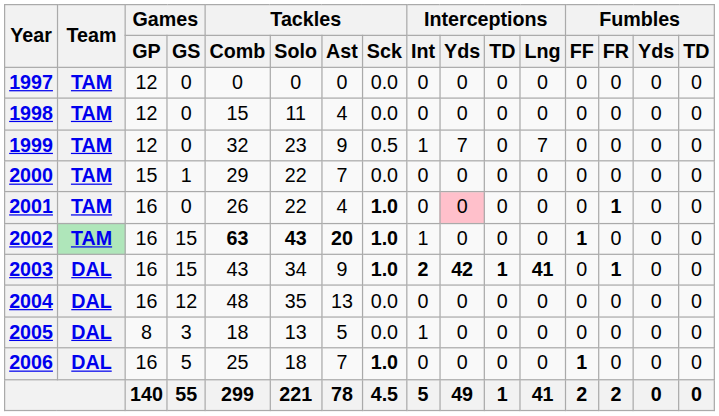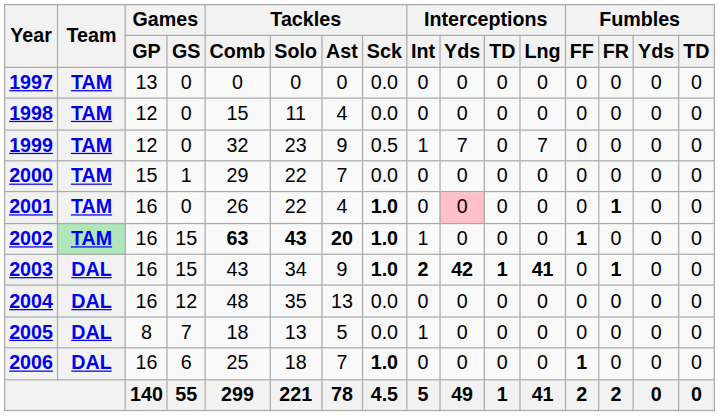 <table class="wikitable" style="text-align:center">
 <tr>
 <th rowspan="2">Year</th>
 <th rowspan="2">Team</th>
 <th colspan="2">Games</th>
 <th colspan="4">Tackles</th>
 <th colspan="4">Interceptions</th>
 <th colspan="4">Fumbles</th>
 </tr>
 <tr>
 <th>GP</th>
 <th>GS</th>
 <th>Comb</th>
 <th>Solo</th>
 <th>Ast</th>
 <th>Sck</th>
 <th>Int</th>
 <th>Yds</th>
 <th>TD</th>
 <th>Lng</th>
 <th>FF</th>
 <th>FR</th>
 <th>Yds</th>
 <th>TD</th>
 </tr>
 <tr>
 <th><a href='#'>1997</a></th>
 <th><a href='#'>TAM</a></th>
-<td>12</td>
+<td>13</td>
 <td>0</td>
 <td>0</td>
 <td>0</td>
 <td>0</td>
 <td>0.0</td>
 <td>0</td>
 <td>0</td>
 <td>0</td>
 <td>0</td>
 <td>0</td>
 <td>0</td>
 <td>0</td>
 <td>0</td>
 </tr>
 <tr>
 <th><a href='#'>1998</a></th>
 <th><a href='#'>TAM</a></th>
 <td>12</td>
 <td>0</td>
 <td>15</td>
 <td>11</td>
 <td>4</td>
 <td>0.0</td>
 <td>0</td>
 <td>0</td>
 <td>0</td>
 <td>0</td>
 <td>0</td>
 <td>0</td>
 <td>0</td>
 <td>0</td>
 </tr>
 <tr>
 <th><a href='#'>1999</a></th>
 <th><a href='#'>TAM</a></th>
 <td>12</td>
 <td>0</td>
 <td>32</td>
 <td>23</td>
 <td>9</td>
 <td>0.5</td>
 <td>1</td>
 <td>7</td>
 <td>0</td>
 <td>7</td>
 <td>0</td>
 <td>0</td>
 <td>0</td>
 <td>0</td>
 </tr>
 <tr>
 <th><a href='#'>2000</a></th>
 <th><a href='#'>TAM</a></th>
 <td>15</td>
 <td>1</td>
 <td>29</td>
 <td>22</td>
 <td>7</td>
 <td>0.0</td>
 <td>0</td>
 <td>0</td>
 <td>0</td>
 <td>0</td>
 <td>0</td>
 <td>0</td>
 <td>0</td>
 <td>0</td>
 </tr>
 <tr>
 <th><a href='#'>2001</a></th>
 <th><a href='#'>TAM</a></th>
 <td>16</td>
 <td>0</td>
 <td>26</td>
 <td>22</td>
 <td>4</td>
 <td><strong>1.0</strong></td>
 <td>0</td>
 <td style="background: pink;">0</td>
 <td>0</td>
 <td>0</td>
 <td>0</td>
 <td><strong>1</strong></td>
 <td>0</td>
 <td>0</td>
 </tr>
 <tr>
 <th><a href='#'>2002</a></th>
 <th style="background:#afe6ba; width:3em;"><a href='#'>TAM</a></th>
 <td>16</td>
 <td>15</td>
 <td><strong>63</strong></td>
 <td><strong>43</strong></td>
 <td><strong>20</strong></td>
 <td><strong>1.0</strong></td>
 <td>1</td>
 <td>0</td>
 <td>0</td>
 <td>0</td>
 <td><strong>1</strong></td>
 <td>0</td>
 <td>0</td>
 <td>0</td>
 </tr>
 <tr>
 <th><a href='#'>2003</a></th>
 <th><a href='#'>DAL</a></th>
 <td>16</td>
 <td>15</td>
 <td>43</td>
 <td>34</td>
 <td>9</td>
 <td><strong>1.0</strong></td>
 <td><strong>2</strong></td>
 <td><strong>42</strong></td>
 <td><strong>1</strong></td>
 <td><strong>41</strong></td>
 <td>0</td>
 <td><strong>1</strong></td>
 <td>0</td>
 <td>0</td>
 </tr>
 <tr>
 <th><a href='#'>2004</a></th>
 <th><a href='#'>DAL</a></th>
 <td>16</td>
 <td>12</td>
 <td>48</td>
 <td>35</td>
 <td>13</td>
 <td>0.0</td>
 <td>0</td>
 <td>0</td>
 <td>0</td>
 <td>0</td>
 <td>0</td>
 <td>0</td>
 <td>0</td>
 <td>0</td>
 </tr>
 <tr>
 <th><a href='#'>2005</a></th>
 <th><a href='#'>DAL</a></th>
 <td>8</td>
-<td>3</td>
+<td>7</td>
 <td>18</td>
 <td>13</td>
 <td>5</td>
 <td>0.0</td>
 <td>1</td>
 <td>0</td>
 <td>0</td>
 <td>0</td>
 <td>0</td>
 <td>0</td>
 <td>0</td>
 <td>0</td>
 </tr>
 <tr>
 <th><a href='#'>2006</a></th>
 <th><a href='#'>DAL</a></th>
 <td>16</td>
-<td>5</td>
+<td>6</td>
 <td>25</td>
 <td>18</td>
 <td>7</td>
 <td><strong>1.0</strong></td>
 <td>0</td>
 <td>0</td>
 <td>0</td>
 <td>0</td>
 <td><strong>1</strong></td>
 <td>0</td>
 <td>0</td>
 <td>0</td>
 </tr>
 <tr>
 <th colspan="2"></th>
 <th>140</th>
 <th>55</th>
 <th>299</th>
 <th>221</th>
 <th>78</th>
 <th>4.5</th>
 <th>5</th>
 <th>49</th>
 <th>1</th>
 <th>41</th>
 <th>2</th>
 <th>2</th>
 <th>0</th>
 <th>0</th>
 </tr>
 </table>
